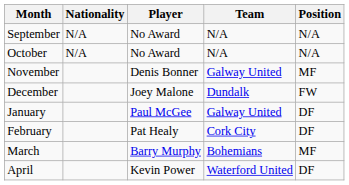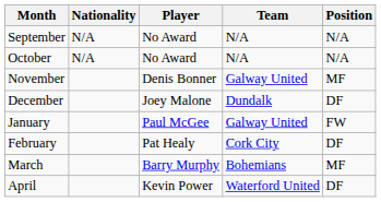 <table class="wikitable sortable">
 <tr>
 <th>Month</th>
 <th>Nationality</th>
 <th>Player</th>
 <th>Team</th>
 <th>Position</th>
 </tr>
 <tr>
 <td>September</td>
 <td>N/A</td>
 <td>No Award</td>
 <td>N/A</td>
 <td>N/A</td>
 </tr>
 <tr>
 <td>October</td>
 <td>N/A</td>
 <td>No Award</td>
 <td>N/A</td>
 <td>N/A</td>
 </tr>
 <tr>
 <td>November</td>
 <td></td>
 <td>Denis Bonner</td>
 <td><a href='#'>Galway United</a></td>
 <td>MF</td>
 </tr>
 <tr>
 <td>December</td>
 <td></td>
 <td>Joey Malone</td>
 <td><a href='#'>Dundalk</a></td>
-<td>FW</td>
+<td>DF</td>
 </tr>
 <tr>
 <td>January</td>
 <td></td>
 <td><a href='#'>Paul McGee</a></td>
 <td><a href='#'>Galway United</a></td>
-<td>DF</td>
+<td>FW</td>
 </tr>
 <tr>
 <td>February</td>
 <td></td>
 <td>Pat Healy</td>
 <td><a href='#'>Cork City</a></td>
 <td>DF</td>
 </tr>
 <tr>
 <td>March</td>
 <td></td>
 <td><a href='#'>Barry Murphy</a></td>
 <td><a href='#'>Bohemians</a></td>
 <td>MF</td>
 </tr>
 <tr>
 <td>April</td>
 <td></td>
 <td>Kevin Power</td>
 <td><a href='#'>Waterford United</a></td>
 <td>DF</td>
 </tr>
 </table>
